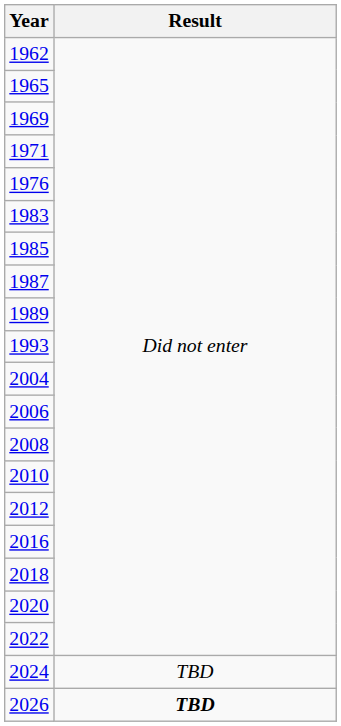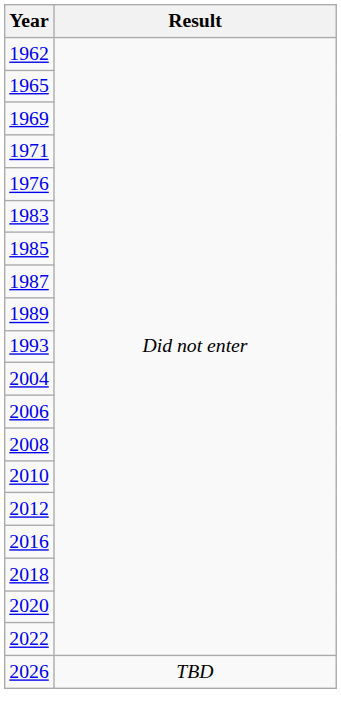 <table class="wikitable" style="text-align: center; font-size:90%">
 <tr>
 <th>Year</th>
 <th style="width:200px">Result</th>
 </tr>
 <tr>
 <td> <a href='#'>1962</a></td>
 <td rowspan="19"><em>Did not enter</em></td>
 </tr>
 <tr>
 <td> <a href='#'>1965</a></td>
 </tr>
 <tr>
 <td> <a href='#'>1969</a></td>
 </tr>
 <tr>
 <td> <a href='#'>1971</a></td>
 </tr>
 <tr>
 <td> <a href='#'>1976</a></td>
 </tr>
 <tr>
 <td> <a href='#'>1983</a></td>
 </tr>
 <tr>
 <td> <a href='#'>1985</a></td>
 </tr>
 <tr>
 <td> <a href='#'>1987</a></td>
 </tr>
 <tr>
 <td> <a href='#'>1989</a></td>
 </tr>
 <tr>
 <td> <a href='#'>1993</a></td>
 </tr>
 <tr>
 <td> <a href='#'>2004</a></td>
 </tr>
 <tr>
 <td> <a href='#'>2006</a></td>
 </tr>
 <tr>
 <td> <a href='#'>2008</a></td>
 </tr>
 <tr>
 <td> <a href='#'>2010</a></td>
 </tr>
 <tr>
 <td> <a href='#'>2012</a></td>
 </tr>
 <tr>
 <td> <a href='#'>2016</a></td>
 </tr>
 <tr>
 <td> <a href='#'>2018</a></td>
 </tr>
 <tr>
 <td> <a href='#'>2020</a></td>
 </tr>
 <tr>
 <td> <a href='#'>2022</a></td>
 </tr>
 <tr>
-<td> <a href='#'>2024</a></td>
+<td> <a href='#'>2026</a></td>
 <td><em>TBD</em></td>
 </tr>
-<tr>
-<td> <a href='#'>2026</a></td>
-<td><strong><em>TBD</em></strong></td>
-</tr>
 </table>
